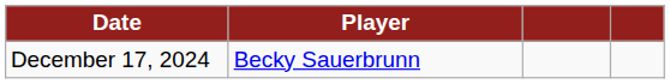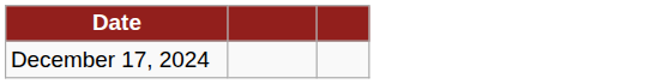 <table class="wikitable sortable" style="text-align:left;">
 <tr>
 <th style="background:#921f1c; color:#fff; width:150px;" data-sort-type="date">Date</th>
-<th style="background:#921f1c; color:#fff; width:200px;">Player</th>
 <th style="background:#921f1c; color:#fff; width:55px;"></th>
 <th style="background:#921f1c; color:#fff; width:30px;"></th>
 </tr>
 <tr>
 <td>December 17, 2024</td>
-<td> <a href='#'>Becky Sauerbrunn</a></td>
 <td align="center"></td>
 <td></td>
 </tr>
 </table>
